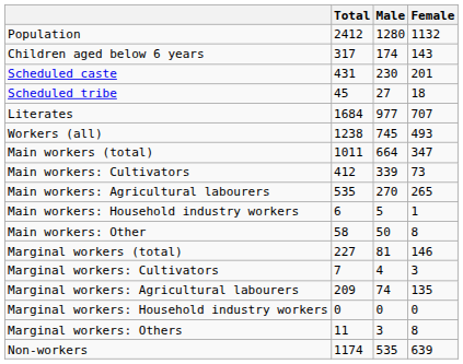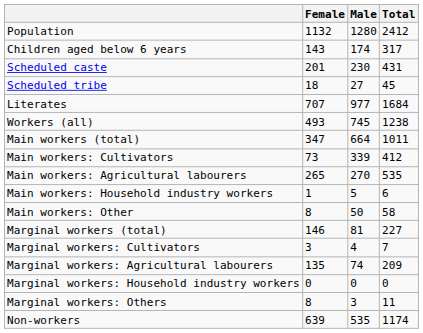 <table class="wikitable sortable">
 <tr>
 <th></th>
+<th>Female</th>
+<th>Male</th>
 <th>Total</th>
-<th>Male</th>
-<th>Female</th>
 </tr>
 <tr>
 <td>Population</td>
+<td>1132</td>
+<td>1280</td>
 <td>2412</td>
-<td>1280</td>
-<td>1132</td>
 </tr>
 <tr>
 <td>Children aged below 6 years</td>
+<td>143</td>
+<td>174</td>
 <td>317</td>
-<td>174</td>
-<td>143</td>
 </tr>
 <tr>
 <td><a href='#'>Scheduled caste</a></td>
+<td>201</td>
+<td>230</td>
 <td>431</td>
-<td>230</td>
-<td>201</td>
 </tr>
 <tr>
 <td><a href='#'>Scheduled tribe</a></td>
+<td>18</td>
+<td>27</td>
 <td>45</td>
-<td>27</td>
-<td>18</td>
 </tr>
 <tr>
 <td>Literates</td>
+<td>707</td>
+<td>977</td>
 <td>1684</td>
-<td>977</td>
-<td>707</td>
 </tr>
 <tr>
 <td>Workers (all)</td>
+<td>493</td>
+<td>745</td>
 <td>1238</td>
-<td>745</td>
-<td>493</td>
 </tr>
 <tr>
 <td>Main workers (total)</td>
+<td>347</td>
+<td>664</td>
 <td>1011</td>
-<td>664</td>
-<td>347</td>
 </tr>
 <tr>
 <td>Main workers: Cultivators</td>
+<td>73</td>
+<td>339</td>
 <td>412</td>
-<td>339</td>
-<td>73</td>
 </tr>
 <tr>
 <td>Main workers: Agricultural labourers</td>
+<td>265</td>
+<td>270</td>
 <td>535</td>
-<td>270</td>
-<td>265</td>
 </tr>
 <tr>
 <td>Main workers: Household industry workers</td>
+<td>1</td>
+<td>5</td>
 <td>6</td>
-<td>5</td>
-<td>1</td>
 </tr>
 <tr>
 <td>Main workers: Other</td>
+<td>8</td>
+<td>50</td>
 <td>58</td>
-<td>50</td>
-<td>8</td>
 </tr>
 <tr>
 <td>Marginal workers (total)</td>
+<td>146</td>
+<td>81</td>
 <td>227</td>
-<td>81</td>
-<td>146</td>
 </tr>
 <tr>
 <td>Marginal workers: Cultivators</td>
+<td>3</td>
+<td>4</td>
 <td>7</td>
-<td>4</td>
-<td>3</td>
 </tr>
 <tr>
 <td>Marginal workers: Agricultural labourers</td>
+<td>135</td>
+<td>74</td>
 <td>209</td>
-<td>74</td>
-<td>135</td>
 </tr>
 <tr>
 <td>Marginal workers: Household industry workers</td>
 <td>0</td>
 <td>0</td>
 <td>0</td>
 </tr>
 <tr>
 <td>Marginal workers: Others</td>
+<td>8</td>
+<td>3</td>
 <td>11</td>
-<td>3</td>
-<td>8</td>
 </tr>
 <tr>
 <td>Non-workers</td>
+<td>639</td>
+<td>535</td>
 <td>1174</td>
-<td>535</td>
-<td>639</td>
 </tr>
 </table>
